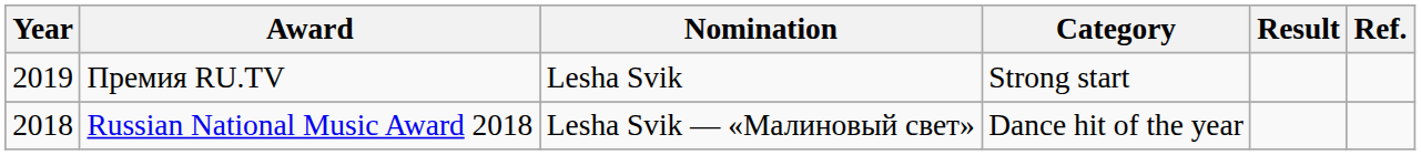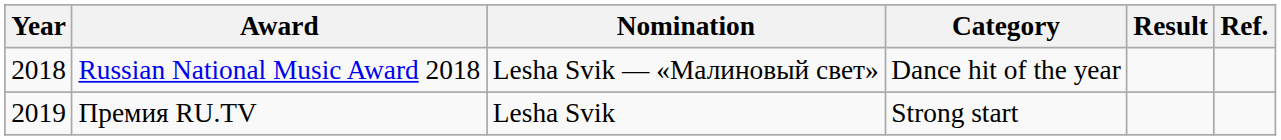 <table class="wikitable">
 <tr>
 <th>Year</th>
 <th>Award</th>
 <th>Nomination</th>
 <th>Category</th>
 <th>Result</th>
 <th>Ref.</th>
 </tr>
 <tr>
+<td rowspan="1" align="center">2018</td>
+<td><a href='#'>Russian National Music Award</a> 2018</td>
+<td rowspan="1">Lesha Svik — «Малиновый свет»</td>
+<td>Dance hit of the year</td>
+<td></td>
+<td></td>
+</tr>
+<tr>
 <td rowspan="1">2019</td>
 <td>Премия RU.TV</td>
 <td rowspan="1">Lesha Svik</td>
 <td>Strong start</td>
 <td></td>
 <td></td>
 </tr>
-<tr>
-<td rowspan="1" align="center">2018</td>
-<td><a href='#'>Russian National Music Award</a> 2018</td>
-<td rowspan="1">Lesha Svik — «Малиновый свет»</td>
-<td>Dance hit of the year</td>
-<td></td>
-<td></td>
-</tr>
 </table>
